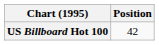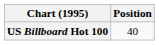 <table class="wikitable plainrowheaders">
 <tr>
 <th scope="col">Chart (1995)</th>
 <th scope="col">Position</th>
 </tr>
 <tr>
 <th scope="row">US <em>Billboard</em> Hot 100</th>
-<td style="text-align:center;">42</td>
+<td style="text-align:center;">40</td>
 </tr>
 </table>
